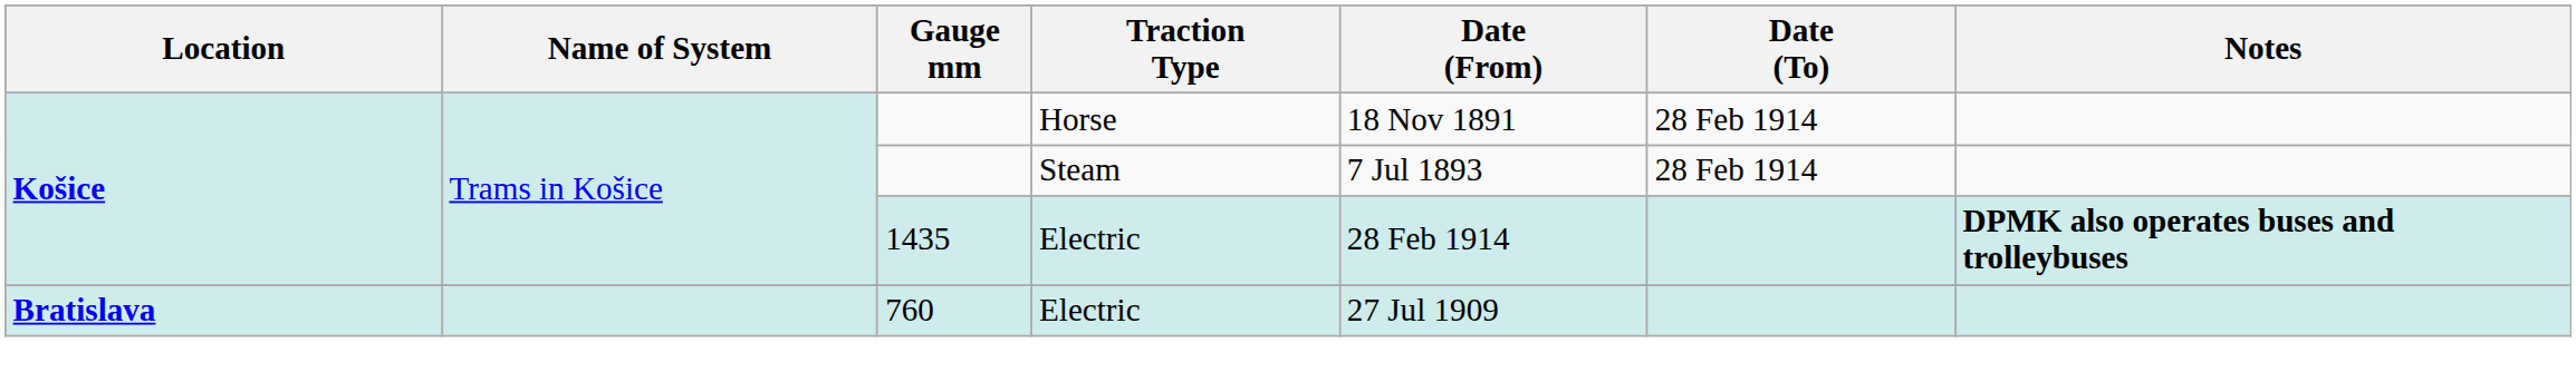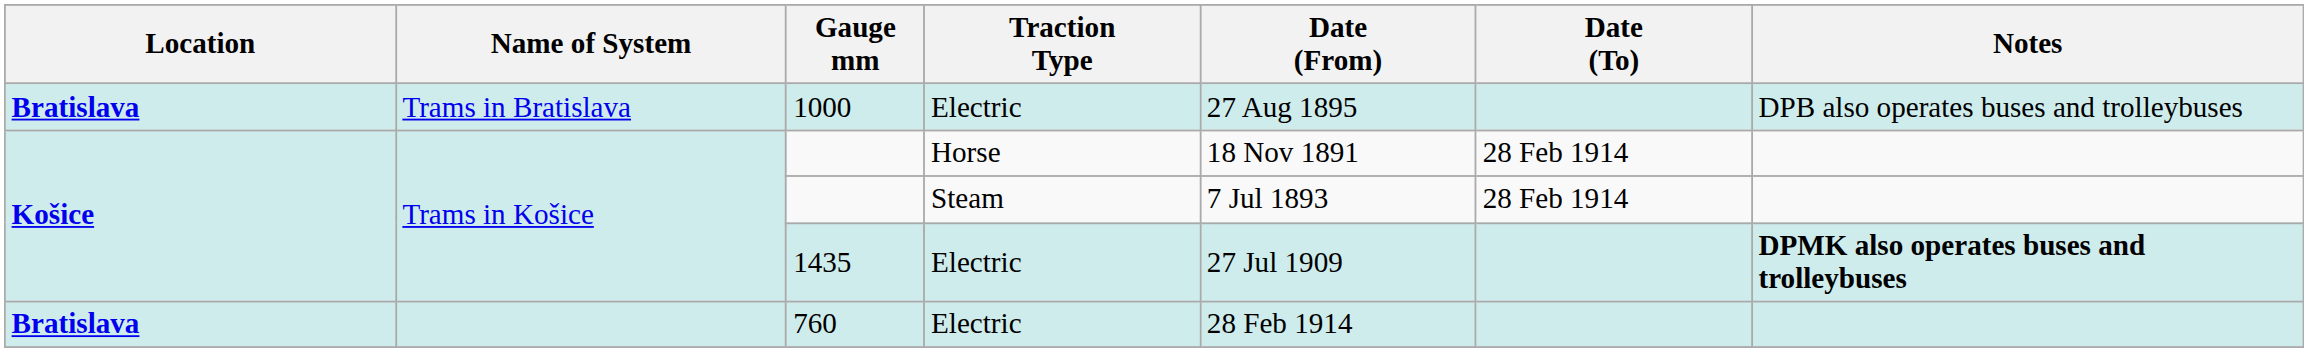 <table class="wikitable sortable" width=100%>
 <tr>
 <th width=17%>Location</th>
 <th width=17%>Name of System</th>
 <th width=06%>Gauge <br>mm</th>
 <th width=12%>Traction<br>Type</th>
 <th width=12%>Date <br>(From)</th>
 <th width=12%>Date <br>(To)</th>
 <th width=30%>Notes</th>
+</tr>
+<tr style="background:#CFECEC">
+<td><strong><a href='#'>Bratislava</a></strong></td>
+<td><a href='#'>Trams in Bratislava</a></td>
+<td>1000</td>
+<td>Electric</td>
+<td>27 Aug 1895</td>
+<td> </td>
+<td>DPB also operates buses and trolleybuses</td>
 </tr>
 <tr>
 <td style="background:#CFECEC" rowspan="3"><strong><a href='#'>Košice</a></strong></td>
 <td style="background:#CFECEC" rowspan="3"><a href='#'>Trams in Košice</a></td>
 <td></td>
 <td>Horse</td>
 <td>18 Nov 1891</td>
 <td>28 Feb 1914</td>
 <td> </td>
 </tr>
 <tr>
 <td></td>
 <td>Steam</td>
 <td>7 Jul 1893</td>
 <td>28 Feb 1914</td>
 <td> </td>
 </tr>
 <tr style="background:#CFECEC">
 <td>1435</td>
 <td>Electric</td>
-<td>28 Feb 1914</td>
+<td>27 Jul 1909</td>
 <td> </td>
 <td><strong>DPMK also operates buses and trolleybuses</strong></td>
 </tr>
 <tr style="background:#CFECEC">
 <td><strong><a href='#'>Bratislava</a></strong></td>
 <td> </td>
 <td>760</td>
 <td>Electric</td>
-<td>27 Jul 1909</td>
+<td>28 Feb 1914</td>
 <td> </td>
 <td> </td>
 </tr>
 </table>
